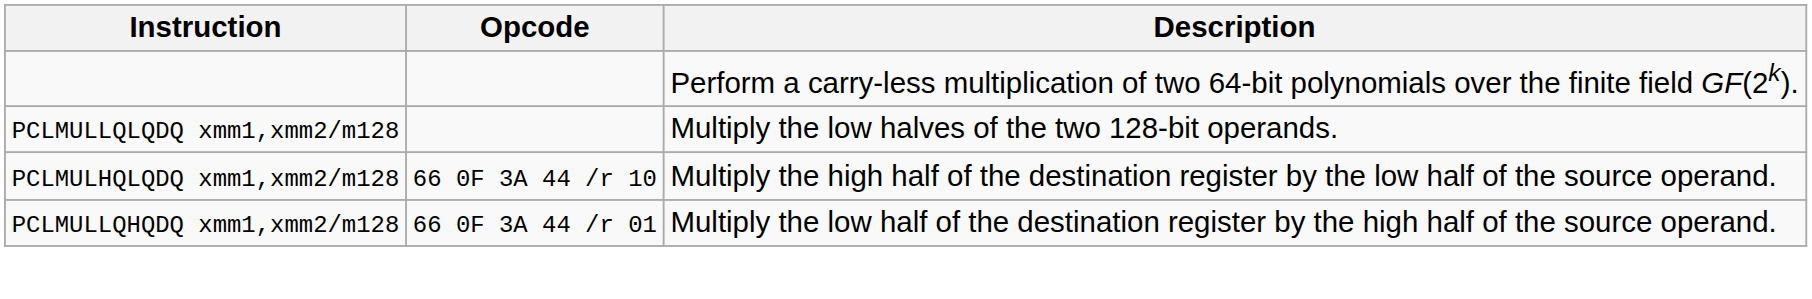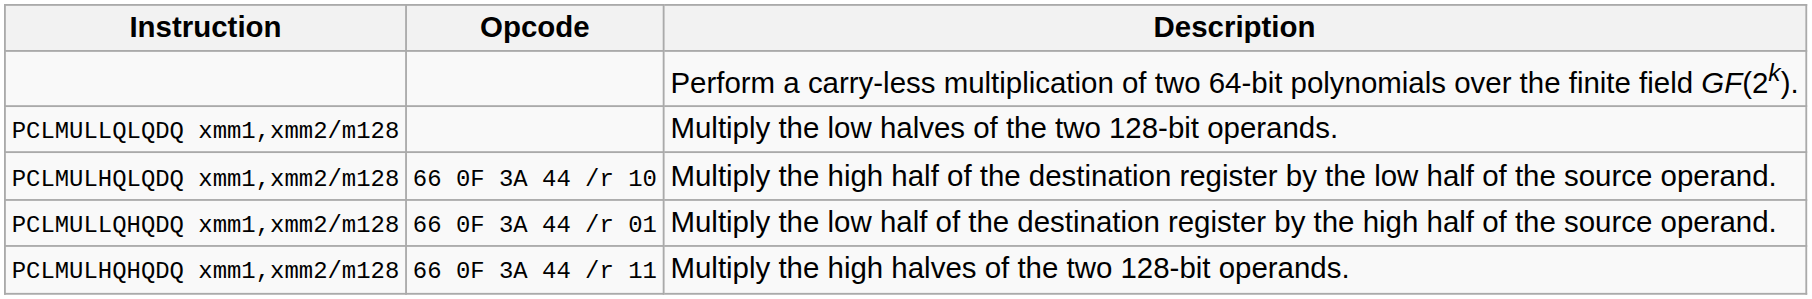 <table class="wikitable sortable">
 <tr>
 <th>Instruction</th>
 <th>Opcode</th>
 <th>Description</th>
 </tr>
 <tr>
 <td></td>
 <td></td>
 <td>Perform a carry-less multiplication of two 64-bit polynomials over the finite field <em>GF</em>(2<sup><em>k</em></sup>).</td>
 </tr>
 <tr>
 <td><code>PCLMULLQLQDQ xmm1,xmm2/m128</code></td>
 <td></td>
 <td>Multiply the low halves of the two 128-bit operands.</td>
 </tr>
 <tr>
 <td><code>PCLMULHQLQDQ xmm1,xmm2/m128</code></td>
 <td><code>66 0F 3A 44 /r 10</code></td>
 <td>Multiply the high half of the destination register by the low half of the source operand.</td>
 </tr>
 <tr>
 <td><code>PCLMULLQHQDQ xmm1,xmm2/m128</code></td>
 <td><code>66 0F 3A 44 /r 01</code></td>
 <td>Multiply the low half of the destination register by the high half of the source operand.</td>
 </tr>
+<tr>
+<td><code>PCLMULHQHQDQ xmm1,xmm2/m128</code></td>
+<td><code>66 0F 3A 44 /r 11</code></td>
+<td>Multiply the high halves of the two 128-bit operands.</td>
+</tr>
 </table>
